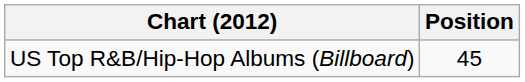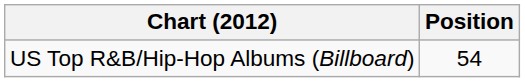 <table class="wikitable">
 <tr>
 <th>Chart (2012)</th>
 <th>Position</th>
 </tr>
 <tr>
 <td>US Top R&B/Hip-Hop Albums (<em>Billboard</em>)</td>
-<td align="center">45</td>
+<td align="center">54</td>
 </tr>
 </table>
